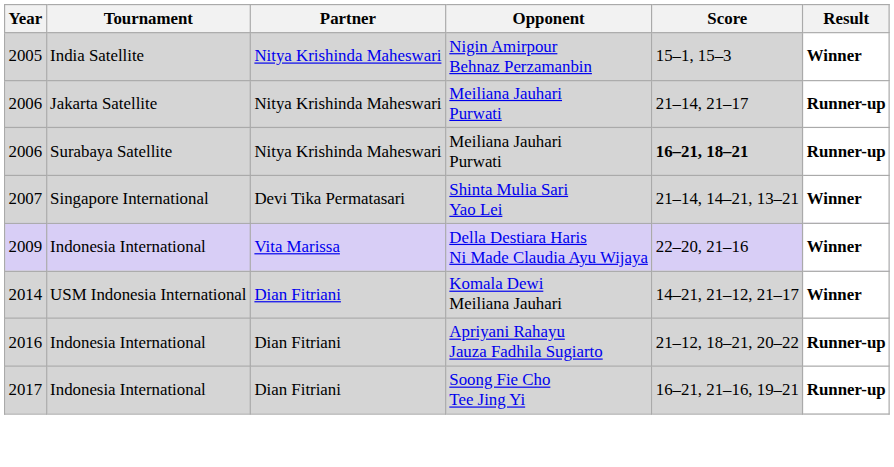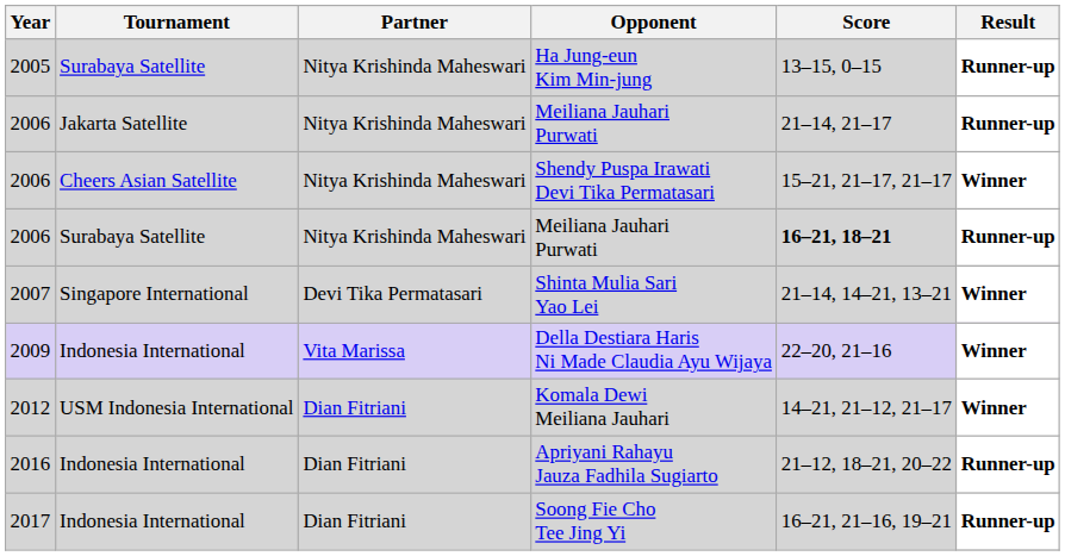 <table class="sortable wikitable" style="font-size: 90%">
 <tr>
 <th>Year</th>
 <th>Tournament</th>
 <th>Partner</th>
 <th>Opponent</th>
 <th>Score</th>
 <th>Result</th>
 </tr>
 <tr style="background:#D5D5D5">
 <td align="center">2005</td>
-<td align="left">India Satellite</td>
-<td align="left"> <a href='#'>Nitya Krishinda Maheswari</a></td>
-<td align="left"> <a href='#'>Nigin Amirpour</a> <br>  <a href='#'>Behnaz Perzamanbin</a></td>
-<td align="left">15–1, 15–3</td>
-<td style="text-align:left; background:white"> <strong>Winner</strong></td>
+<td align="left"><a href='#'>Surabaya Satellite</a></td>
+<td align="left"> Nitya Krishinda Maheswari</td>
+<td align="left"> <a href='#'>Ha Jung-eun</a> <br>  <a href='#'>Kim Min-jung</a></td>
+<td align="left">13–15, 0–15</td>
+<td style="text-align:left; background:white"> <strong>Runner-up</strong></td>
 </tr>
 <tr style="background:#D5D5D5">
 <td align="center">2006</td>
 <td align="left">Jakarta Satellite</td>
 <td align="left"> Nitya Krishinda Maheswari</td>
 <td align="left"> <a href='#'>Meiliana Jauhari</a> <br>  <a href='#'>Purwati</a></td>
 <td align="left">21–14, 21–17</td>
 <td style="text-align:left; background:white"> <strong>Runner-up</strong></td>
+</tr>
+<tr style="background:#D5D5D5">
+<td align="center">2006</td>
+<td align="left"><a href='#'>Cheers Asian Satellite</a></td>
+<td align="left"> Nitya Krishinda Maheswari</td>
+<td align="left"> <a href='#'>Shendy Puspa Irawati</a> <br>  <a href='#'>Devi Tika Permatasari</a></td>
+<td align="left">15–21, 21–17, 21–17</td>
+<td style="text-align:left; background:white"> <strong>Winner</strong></td>
 </tr>
 <tr style="background:#D5D5D5">
 <td align="center">2006</td>
 <td align="left">Surabaya Satellite</td>
 <td align="left"> Nitya Krishinda Maheswari</td>
 <td align="left"> Meiliana Jauhari <br>  Purwati</td>
 <td align="left"><strong>16–21, 18–21</strong></td>
 <td style="text-align:left; background:white"> <strong>Runner-up</strong></td>
 </tr>
 <tr style="background:#D5D5D5">
 <td align="center">2007</td>
 <td align="left">Singapore International</td>
 <td align="left"> Devi Tika Permatasari</td>
 <td align="left"> <a href='#'>Shinta Mulia Sari</a> <br>  <a href='#'>Yao Lei</a></td>
 <td align="left">21–14, 14–21, 13–21</td>
 <td style="text-align:left; background:white"> <strong>Winner</strong></td>
 </tr>
 <tr style="background:#D8CEF6">
 <td align="center">2009</td>
 <td align="left">Indonesia International</td>
 <td align="left"> <a href='#'>Vita Marissa</a></td>
 <td align="left"> <a href='#'>Della Destiara Haris</a> <br>  <a href='#'>Ni Made Claudia Ayu Wijaya</a></td>
 <td align="left">22–20, 21–16</td>
 <td style="text-align:left; background:white"> <strong>Winner</strong></td>
 </tr>
 <tr style="background:#D5D5D5">
-<td align="center">2014</td>
+<td align="center">2012</td>
 <td align="left">USM Indonesia International</td>
 <td align="left"> <a href='#'>Dian Fitriani</a></td>
 <td align="left"> <a href='#'>Komala Dewi</a> <br>  Meiliana Jauhari</td>
 <td align="left">14–21, 21–12, 21–17</td>
 <td style="text-align:left; background:white"> <strong>Winner</strong></td>
 </tr>
 <tr style="background:#D5D5D5">
 <td align="center">2016</td>
 <td align="left">Indonesia International</td>
 <td align="left"> Dian Fitriani</td>
 <td align="left"> <a href='#'>Apriyani Rahayu</a> <br>  <a href='#'>Jauza Fadhila Sugiarto</a></td>
 <td align="left">21–12, 18–21, 20–22</td>
 <td style="text-align:left; background:white"> <strong>Runner-up</strong></td>
 </tr>
 <tr style="background:#D5D5D5">
 <td align="center">2017</td>
 <td align="left">Indonesia International</td>
 <td align="left"> Dian Fitriani</td>
 <td align="left"> <a href='#'>Soong Fie Cho</a> <br>  <a href='#'>Tee Jing Yi</a></td>
 <td align="left">16–21, 21–16, 19–21</td>
 <td style="text-align:left; background:white"> <strong>Runner-up</strong></td>
 </tr>
 </table>
